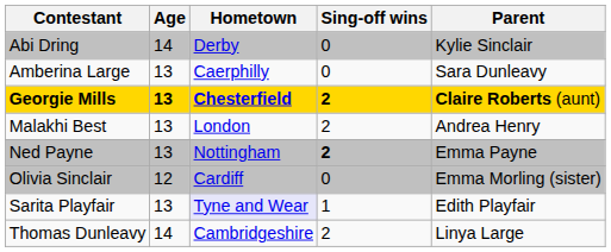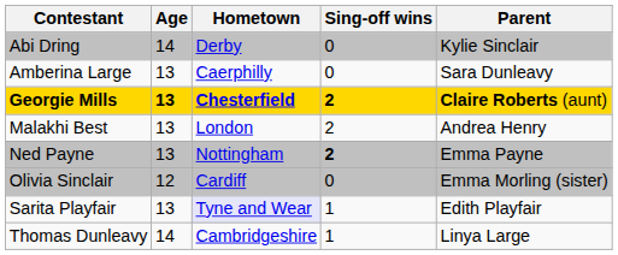 <table class="wikitable">
 <tr>
 <th>Contestant</th>
 <th>Age</th>
 <th>Hometown</th>
 <th>Sing-off wins</th>
 <th>Parent</th>
 </tr>
 <tr>
 <td style="background:silver;">Abi Dring</td>
 <td style="background:silver;">14</td>
 <td style="background:silver;"><a href='#'>Derby</a></td>
 <td style="background:silver;">0</td>
 <td style="background:silver;">Kylie Sinclair</td>
 </tr>
 <tr>
 <td>Amberina Large</td>
 <td>13</td>
 <td><a href='#'>Caerphilly</a></td>
 <td>0</td>
 <td>Sara Dunleavy</td>
 </tr>
 <tr>
 <td style="background:gold;"><strong>Georgie Mills</strong></td>
 <td style="background:gold;"><strong>13</strong></td>
 <td style="background:gold;"><strong><a href='#'>Chesterfield</a></strong></td>
 <td style="background:gold;"><strong>2</strong></td>
 <td style="background:gold;"><strong>Claire Roberts</strong> (aunt)</td>
 </tr>
 <tr>
 <td>Malakhi Best</td>
 <td>13</td>
 <td><a href='#'>London</a></td>
 <td>2</td>
 <td>Andrea Henry</td>
 </tr>
 <tr>
 <td style="background:silver;">Ned Payne</td>
 <td style="background:silver;">13</td>
 <td style="background:silver;"><a href='#'>Nottingham</a></td>
 <td style="background:silver;"><strong>2</strong></td>
 <td style="background:silver;">Emma Payne</td>
 </tr>
 <tr>
 <td style="background:silver;">Olivia Sinclair</td>
 <td style="background:silver;">12</td>
 <td style="background:silver;"><a href='#'>Cardiff</a></td>
 <td style="background:silver;">0</td>
 <td style="background:silver;">Emma Morling (sister)</td>
 </tr>
 <tr>
 <td>Sarita Playfair</td>
 <td>13</td>
 <td style="background: lavender;"><a href='#'>Tyne and Wear</a></td>
 <td>1</td>
 <td>Edith Playfair</td>
 </tr>
 <tr>
 <td>Thomas Dunleavy</td>
 <td>14</td>
 <td><a href='#'>Cambridgeshire</a></td>
-<td>2</td>
+<td>1</td>
 <td>Linya Large</td>
 </tr>
 </table>
